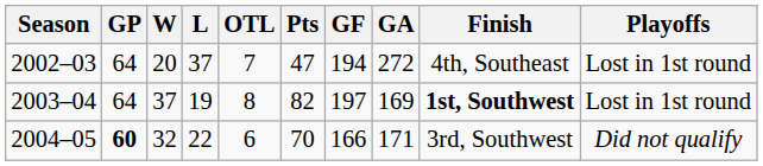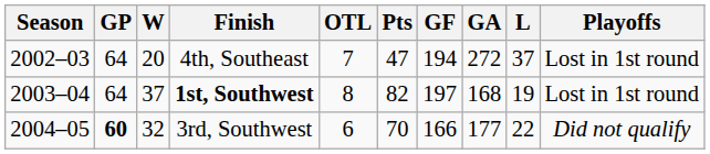 <table class="wikitable" style="text-align:center">
 <tr>
 <th>Season</th>
 <th>GP</th>
 <th>W</th>
-<th>L</th>
+<th>Finish</th>
 <th>OTL</th>
 <th>Pts</th>
 <th>GF</th>
 <th>GA</th>
-<th>Finish</th>
+<th>L</th>
 <th>Playoffs</th>
 </tr>
 <tr>
 <td>2002–03</td>
 <td>64</td>
 <td>20</td>
-<td>37</td>
+<td>4th, Southeast</td>
 <td>7</td>
 <td>47</td>
 <td>194</td>
 <td>272</td>
-<td>4th, Southeast</td>
+<td>37</td>
 <td>Lost in 1st round</td>
 </tr>
 <tr>
 <td>2003–04</td>
 <td>64</td>
 <td>37</td>
-<td>19</td>
+<td><strong>1st, Southwest</strong></td>
 <td>8</td>
 <td>82</td>
 <td>197</td>
-<td>169</td>
-<td><strong>1st, Southwest</strong></td>
+<td>168</td>
+<td>19</td>
 <td>Lost in 1st round</td>
 </tr>
 <tr>
 <td>2004–05</td>
 <td><strong>60</strong></td>
 <td>32</td>
-<td>22</td>
+<td>3rd, Southwest</td>
 <td>6</td>
 <td>70</td>
 <td>166</td>
-<td>171</td>
-<td>3rd, Southwest</td>
+<td>177</td>
+<td>22</td>
 <td><em>Did not qualify</em></td>
 </tr>
 </table>
